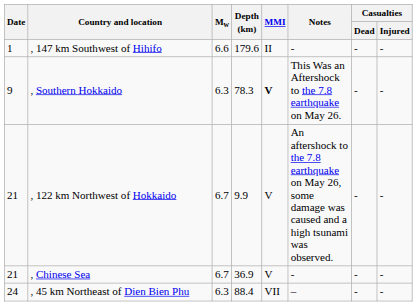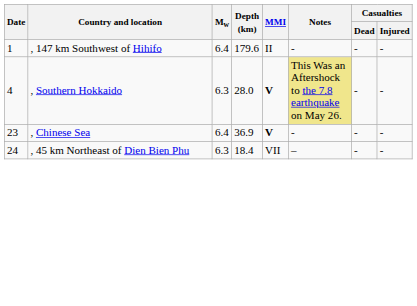 <table class="wikitable sortable sort-under" style="border:1px black; margin-left:1em;">
 <tr>
 <th rowspan="2"><small>Date</small></th>
 <th rowspan="2" style="width: 260px"><small>Country and location</small></th>
 <th rowspan="2"><small>M<sub>w</sub></small></th>
 <th rowspan="2"><small>Depth (km)</small></th>
 <th rowspan="2"><small><a href='#'>MMI</a></small></th>
 <th rowspan="2" class="unsortable"><small>Notes</small></th>
 <th colspan="2"><small>Casualties</small></th>
 </tr>
 <tr>
 <th><small>Dead</small></th>
 <th><small>Injured</small></th>
 </tr>
 <tr>
 <td>1</td>
 <td>, 147 km Southwest of <a href='#'>Hihifo</a></td>
-<td>6.6</td>
+<td>6.4</td>
 <td>179.6</td>
 <td>II</td>
 <td>-</td>
 <td>-</td>
 <td>-</td>
 </tr>
 <tr>
-<td>9</td>
+<td>4</td>
 <td>, <a href='#'>Southern Hokkaido</a></td>
 <td>6.3</td>
-<td>78.3</td>
+<td>28.0</td>
 <td><strong>V</strong></td>
-<td>This Was an Aftershock to <a href='#'>the 7.8 earthquake</a> on May 26.</td>
+<td style="background: khaki;">This Was an Aftershock to <a href='#'>the 7.8 earthquake</a> on May 26.</td>
 <td>-</td>
 <td>-</td>
 </tr>
 <tr>
-<td>21</td>
-<td>, 122 km Northwest of <a href='#'>Hokkaido</a></td>
-<td>6.7</td>
-<td>9.9</td>
-<td>V</td>
-<td>An aftershock to <a href='#'>the 7.8 earthquake</a> on May 26, some damage was caused and a  high tsunami was observed.</td>
-<td>-</td>
-<td>-</td>
-</tr>
-<tr>
-<td>21</td>
+<td>23</td>
 <td>, <a href='#'>Chinese Sea</a></td>
-<td>6.7</td>
+<td>6.4</td>
 <td>36.9</td>
-<td>V</td>
+<td><strong>V</strong></td>
 <td>-</td>
 <td>-</td>
 <td>-</td>
 </tr>
 <tr>
 <td>24</td>
 <td>, 45 km Northeast of <a href='#'>Dien Bien Phu</a></td>
 <td>6.3</td>
-<td>88.4</td>
+<td>18.4</td>
 <td>VII</td>
 <td>–</td>
 <td>-</td>
 <td>-</td>
 </tr>
 <tr>
 </tr>
 </table>
